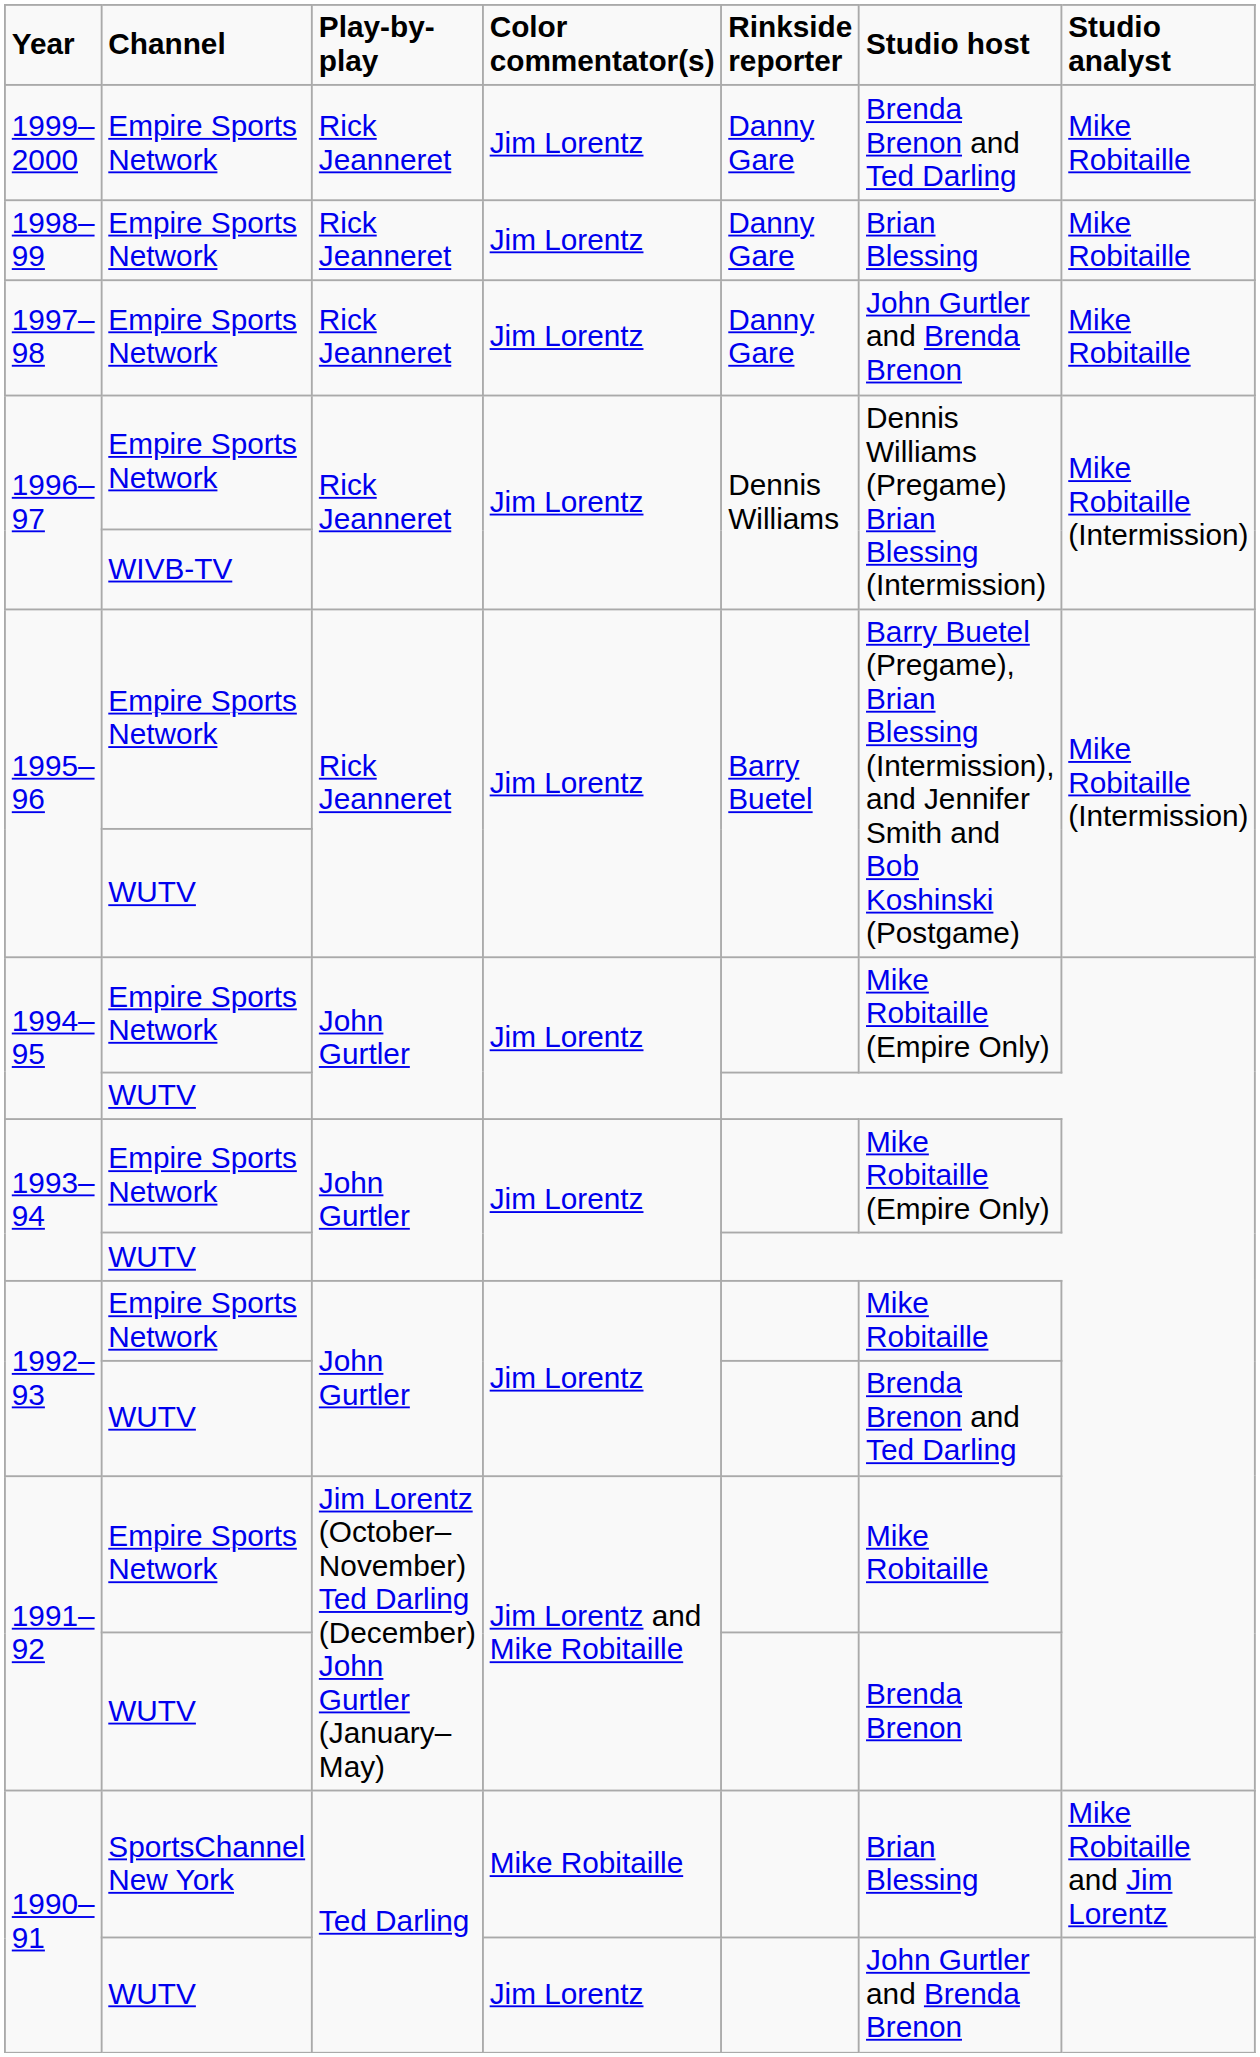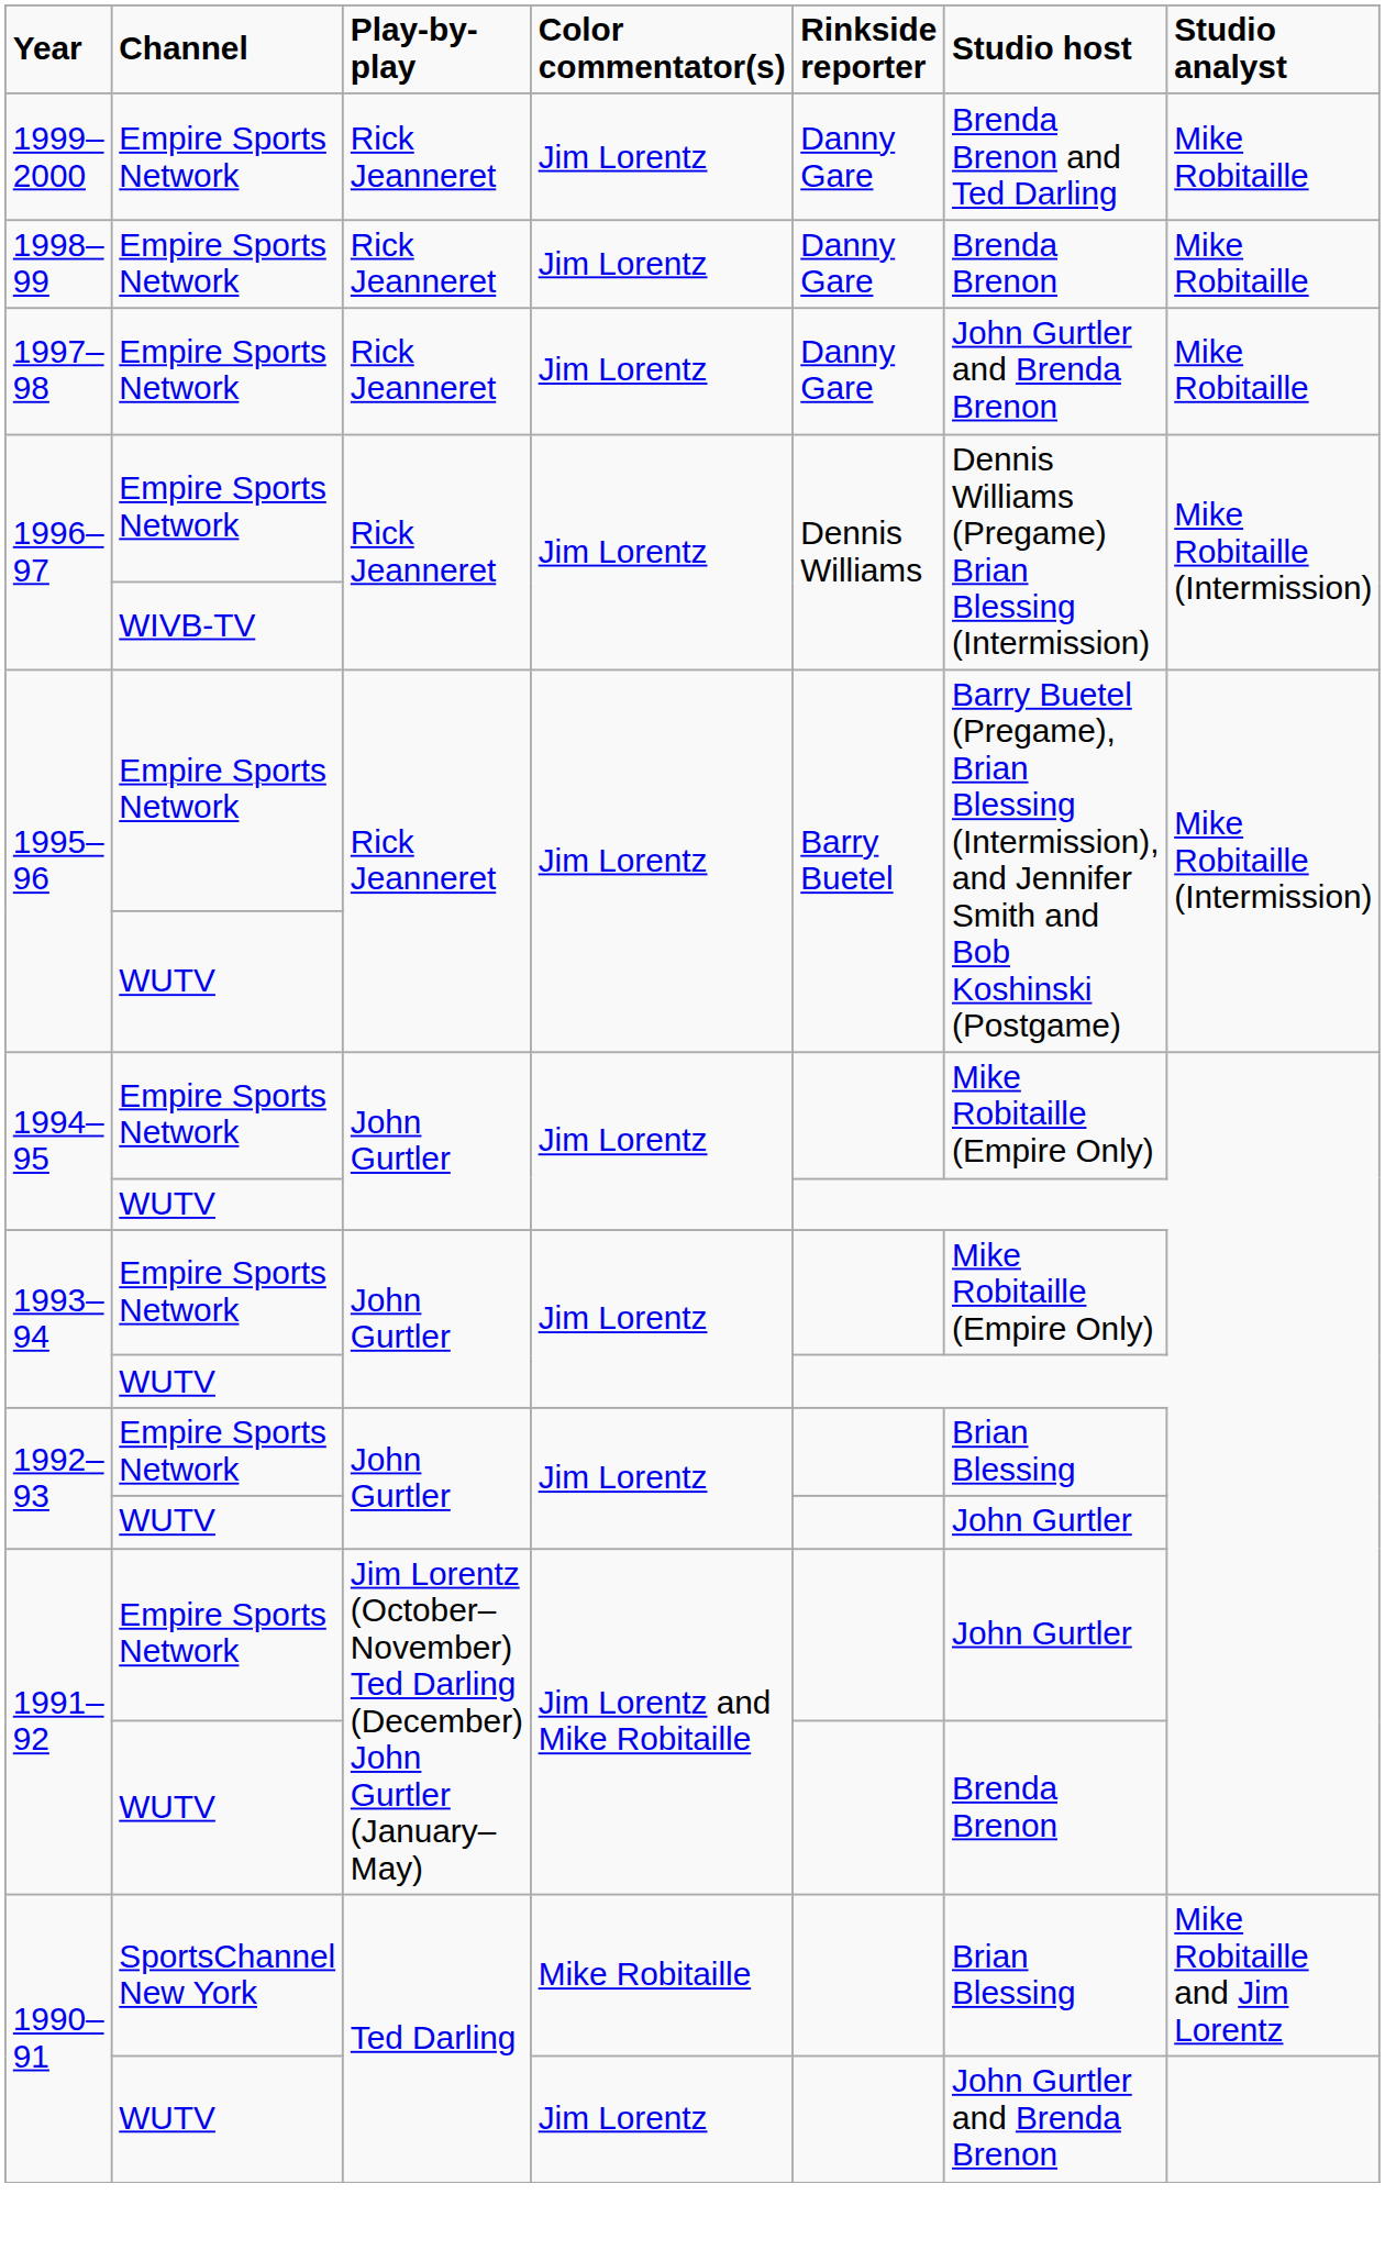 <table class="wikitable">
 <tr>
 <td width="40"><strong>Year</strong></td>
 <td width="40"><strong>Channel</strong></td>
 <td width="110"><strong>Play-by-play</strong></td>
 <td width="110"><strong>Color commentator(s)</strong></td>
 <td width="110"><strong>Rinkside reporter</strong></td>
 <td width="110"><strong>Studio host</strong></td>
 <td width="110"><strong>Studio analyst</strong></td>
 </tr>
 <tr>
 <td><a href='#'>1999–2000</a></td>
 <td><a href='#'>Empire Sports Network</a></td>
 <td><a href='#'>Rick Jeanneret</a></td>
 <td><a href='#'>Jim Lorentz</a></td>
 <td><a href='#'>Danny Gare</a></td>
 <td><a href='#'>Brenda Brenon</a> and <a href='#'>Ted Darling</a></td>
 <td><a href='#'>Mike Robitaille</a></td>
 </tr>
 <tr>
 <td><a href='#'>1998–99</a></td>
 <td><a href='#'>Empire Sports Network</a></td>
 <td><a href='#'>Rick Jeanneret</a></td>
 <td><a href='#'>Jim Lorentz</a></td>
 <td><a href='#'>Danny Gare</a></td>
-<td><a href='#'>Brian Blessing</a></td>
+<td><a href='#'>Brenda Brenon</a></td>
 <td><a href='#'>Mike Robitaille</a></td>
 </tr>
 <tr>
 <td><a href='#'>1997–98</a></td>
 <td><a href='#'>Empire Sports Network</a></td>
 <td><a href='#'>Rick Jeanneret</a></td>
 <td><a href='#'>Jim Lorentz</a></td>
 <td><a href='#'>Danny Gare</a></td>
 <td><a href='#'>John Gurtler</a> and <a href='#'>Brenda Brenon</a></td>
 <td><a href='#'>Mike Robitaille</a></td>
 </tr>
 <tr>
 <td rowspan="2"><a href='#'>1996–97</a></td>
 <td><a href='#'>Empire Sports Network</a></td>
 <td rowspan="2"><a href='#'>Rick Jeanneret</a></td>
 <td rowspan="2"><a href='#'>Jim Lorentz</a></td>
 <td rowspan="2">Dennis Williams</td>
 <td rowspan="2">Dennis Williams (Pregame)<br><a href='#'>Brian Blessing</a> (Intermission)</td>
 <td rowspan="2"><a href='#'>Mike Robitaille</a> (Intermission)</td>
 </tr>
 <tr>
 <td><a href='#'>WIVB-TV</a></td>
 </tr>
 <tr>
 <td rowspan="2"><a href='#'>1995–96</a></td>
 <td><a href='#'>Empire Sports Network</a></td>
 <td rowspan="2"><a href='#'>Rick Jeanneret</a></td>
 <td rowspan="2"><a href='#'>Jim Lorentz</a></td>
 <td rowspan="2"><a href='#'>Barry Buetel</a></td>
 <td rowspan="2"><a href='#'>Barry Buetel</a> (Pregame), <a href='#'>Brian Blessing</a> (Intermission), and Jennifer Smith and <a href='#'>Bob Koshinski</a> (Postgame)</td>
 <td rowspan="2"><a href='#'>Mike Robitaille</a> (Intermission)</td>
 </tr>
 <tr>
 <td><a href='#'>WUTV</a></td>
 </tr>
 <tr>
 <td rowspan="2"><a href='#'>1994–95</a></td>
 <td><a href='#'>Empire Sports Network</a></td>
 <td rowspan="2"><a href='#'>John Gurtler</a></td>
 <td rowspan="2"><a href='#'>Jim Lorentz</a></td>
 <td></td>
 <td><a href='#'>Mike Robitaille</a> (Empire Only)</td>
 </tr>
 <tr>
 <td><a href='#'>WUTV</a></td>
 </tr>
 <tr>
 <td rowspan="2"><a href='#'>1993–94</a></td>
 <td><a href='#'>Empire Sports Network</a></td>
 <td rowspan="2"><a href='#'>John Gurtler</a></td>
 <td rowspan="2"><a href='#'>Jim Lorentz</a></td>
 <td></td>
 <td><a href='#'>Mike Robitaille</a> (Empire Only)</td>
 </tr>
 <tr>
 <td><a href='#'>WUTV</a></td>
 </tr>
 <tr>
 <td rowspan="2"><a href='#'>1992–93</a></td>
 <td><a href='#'>Empire Sports Network</a></td>
 <td rowspan="2"><a href='#'>John Gurtler</a></td>
 <td rowspan="2"><a href='#'>Jim Lorentz</a></td>
 <td></td>
-<td><a href='#'>Mike Robitaille</a></td>
+<td><a href='#'>Brian Blessing</a></td>
 </tr>
 <tr>
 <td><a href='#'>WUTV</a></td>
 <td></td>
-<td><a href='#'>Brenda Brenon</a> and <a href='#'>Ted Darling</a></td>
+<td><a href='#'>John Gurtler</a></td>
 </tr>
 <tr>
 <td rowspan="2"><a href='#'>1991–92</a></td>
 <td><a href='#'>Empire Sports Network</a></td>
 <td rowspan="2"><a href='#'>Jim Lorentz</a> (October–November)<br><a href='#'>Ted Darling</a> (December)<br><a href='#'>John Gurtler</a> (January–May)</td>
 <td rowspan="2"><a href='#'>Jim Lorentz</a> and <a href='#'>Mike Robitaille</a></td>
 <td></td>
-<td><a href='#'>Mike Robitaille</a></td>
+<td><a href='#'>John Gurtler</a></td>
 </tr>
 <tr>
 <td><a href='#'>WUTV</a></td>
 <td></td>
 <td><a href='#'>Brenda Brenon</a></td>
 </tr>
 <tr>
 <td rowspan="2"><a href='#'>1990–91</a></td>
 <td><a href='#'>SportsChannel New York</a></td>
 <td rowspan="2"><a href='#'>Ted Darling</a></td>
 <td><a href='#'>Mike Robitaille</a></td>
 <td></td>
 <td><a href='#'>Brian Blessing</a></td>
 <td><a href='#'>Mike Robitaille</a> and <a href='#'>Jim Lorentz</a></td>
 </tr>
 <tr>
 <td><a href='#'>WUTV</a></td>
 <td><a href='#'>Jim Lorentz</a></td>
 <td></td>
 <td><a href='#'>John Gurtler</a> and <a href='#'>Brenda Brenon</a></td>
 <td></td>
 </tr>
 </table>
